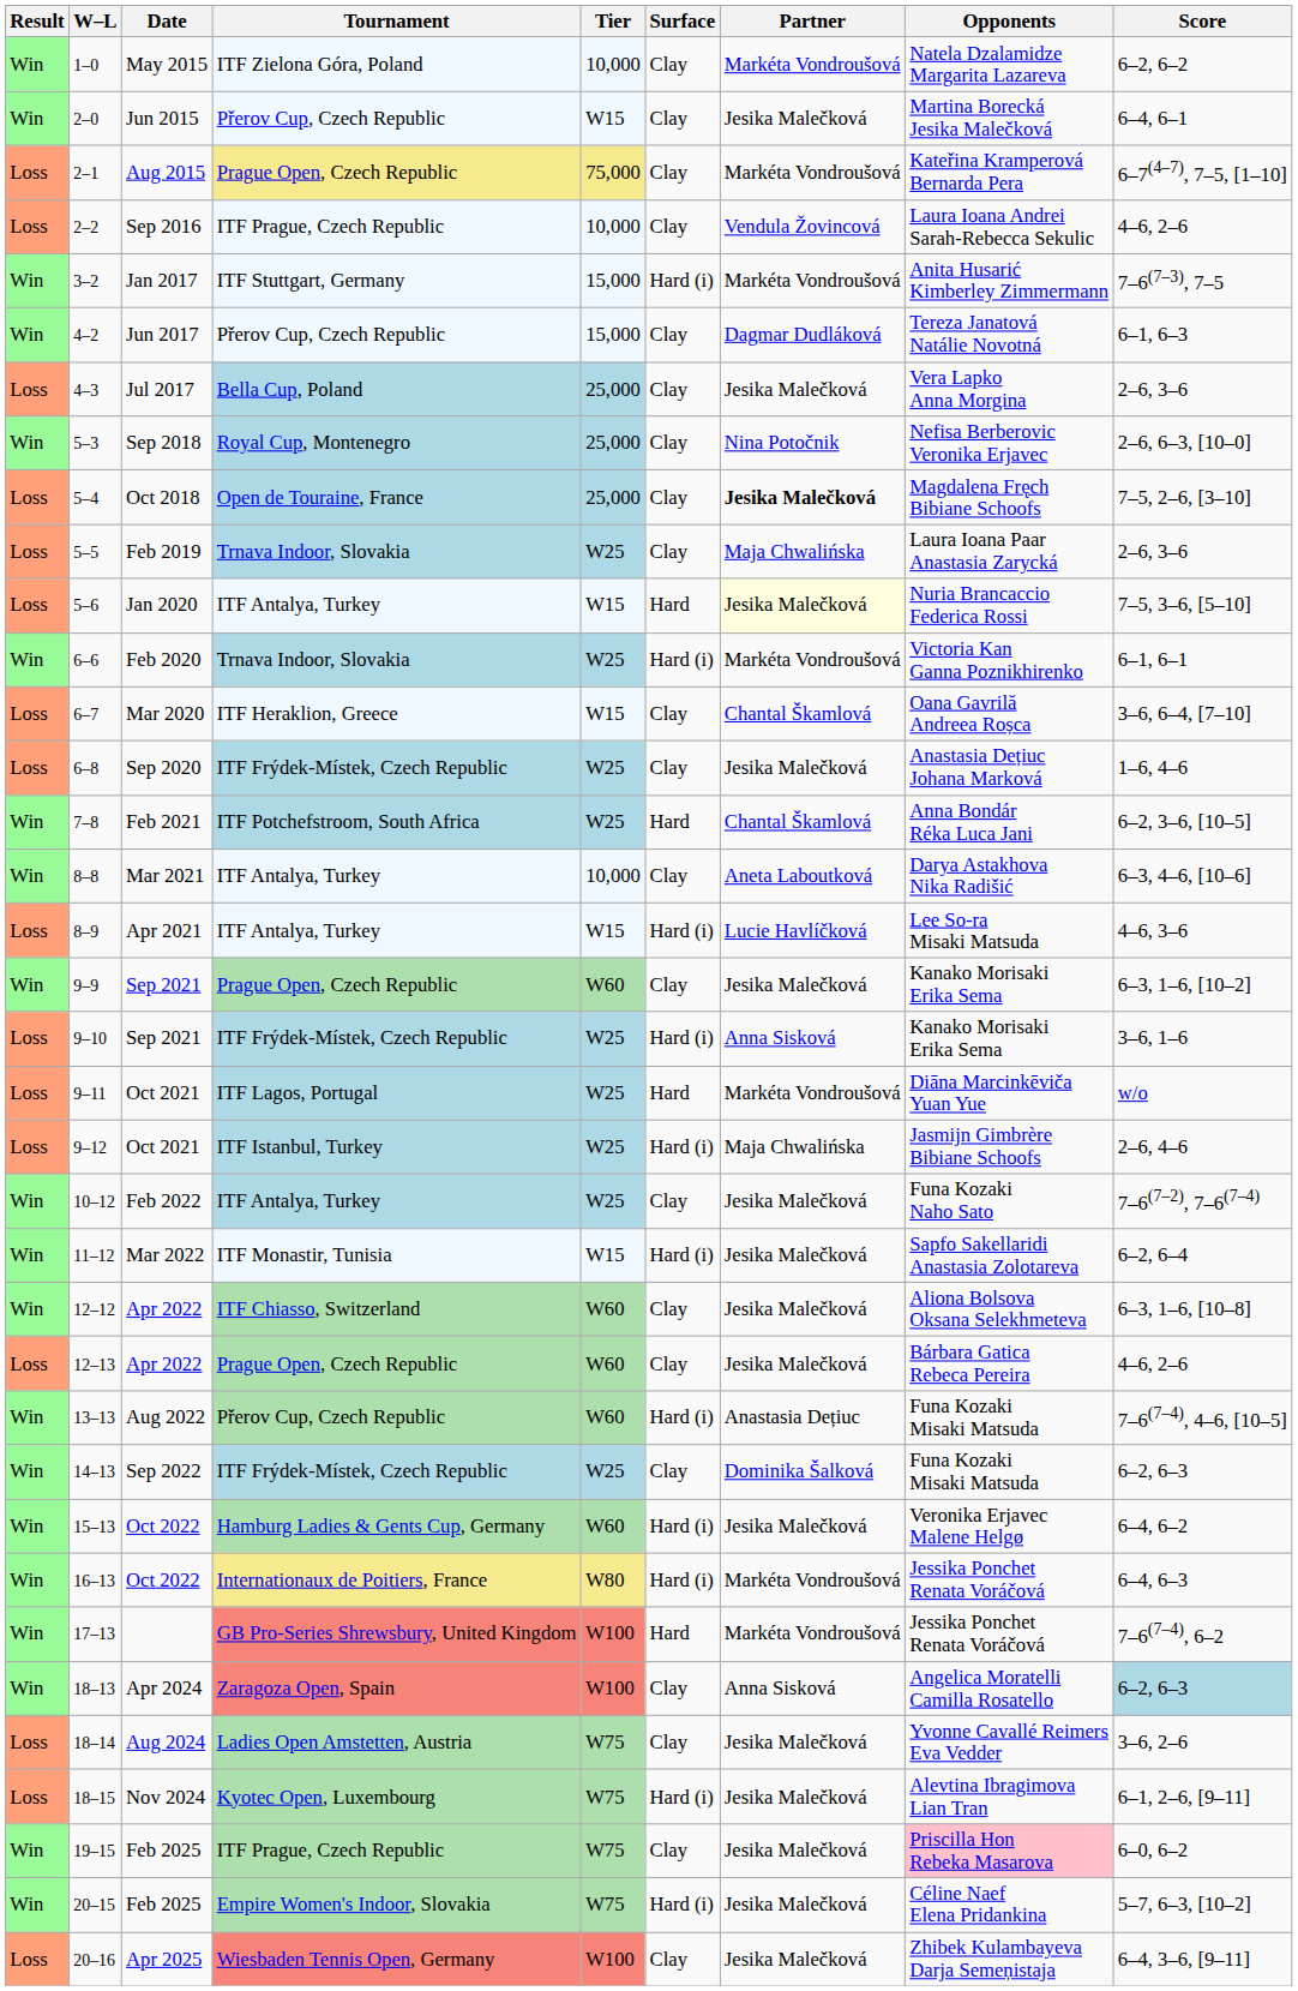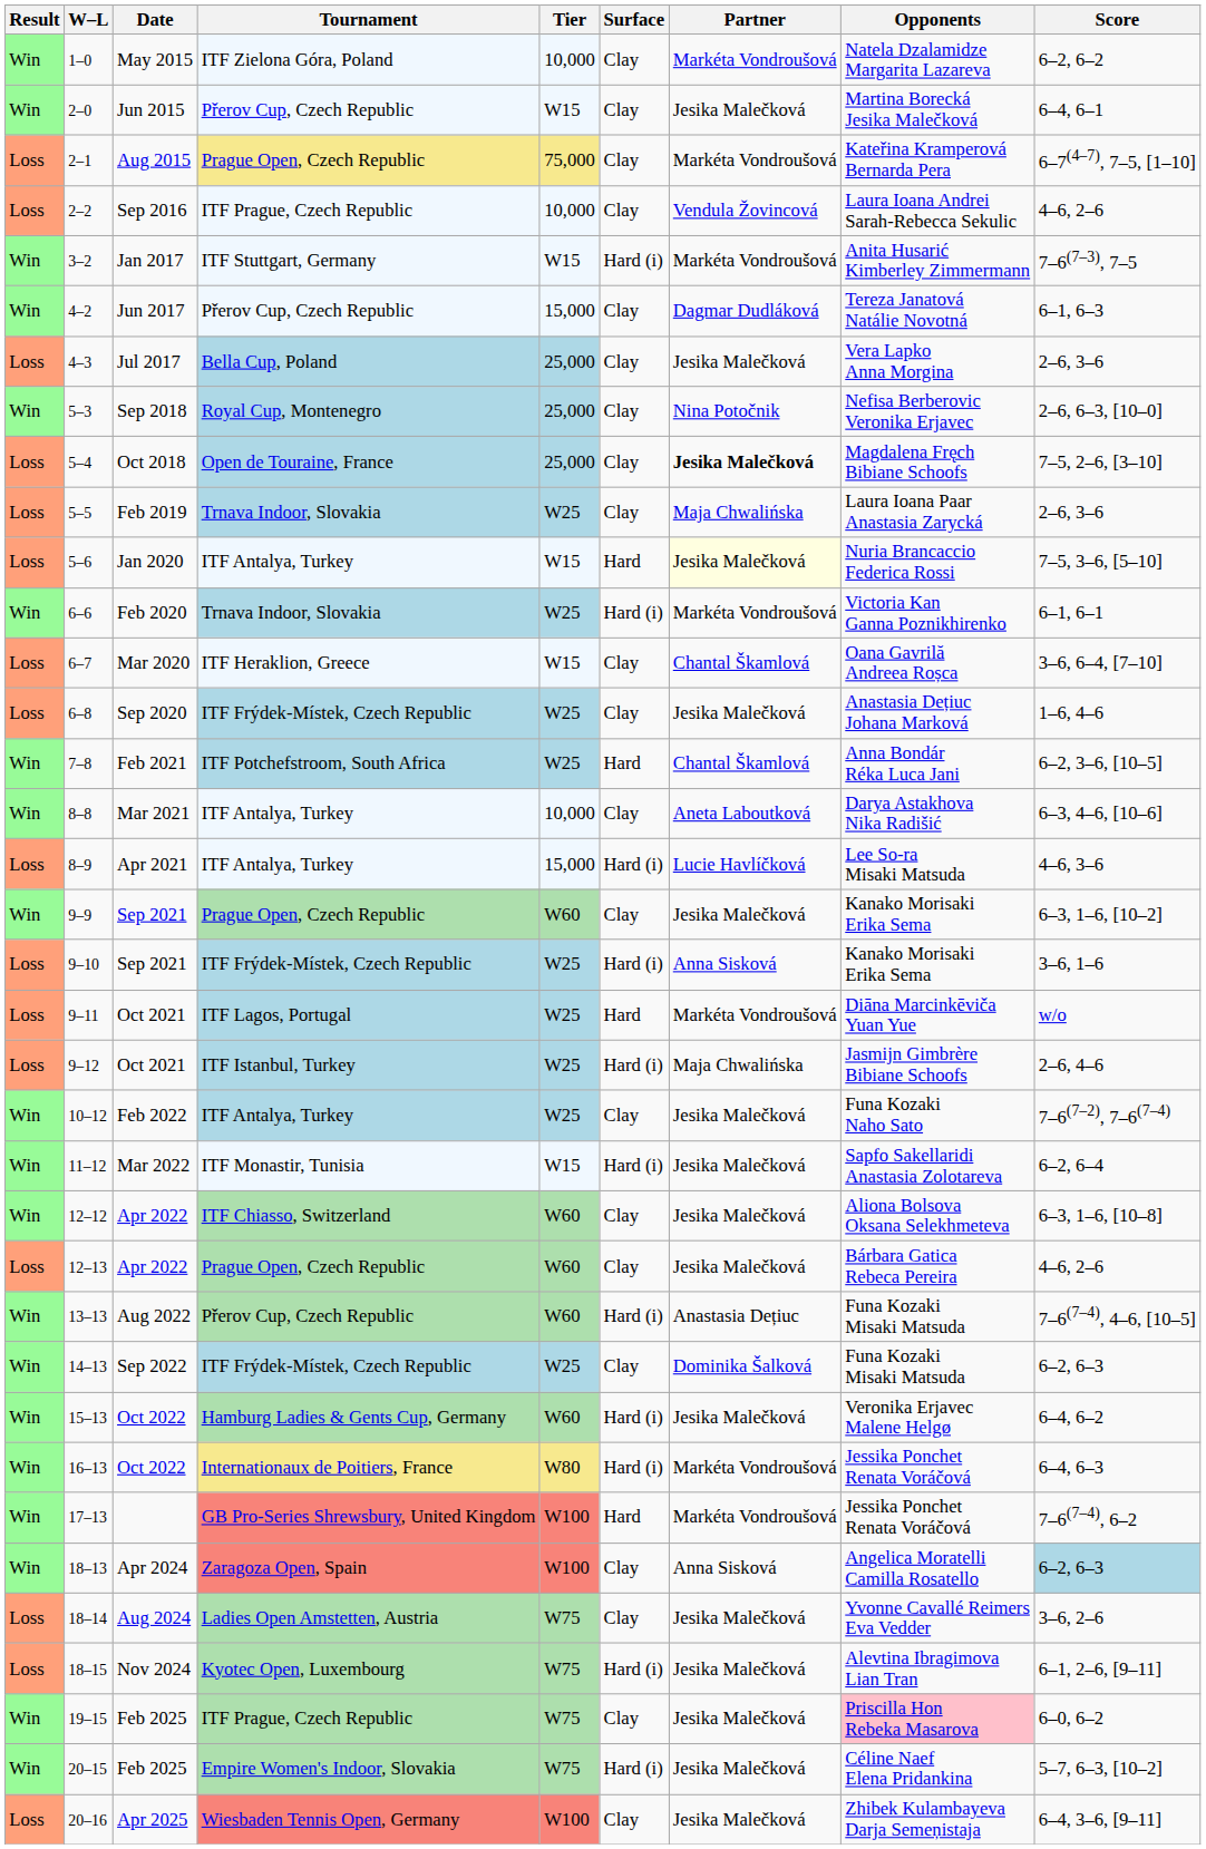 <table class="sortable wikitable">
 <tr>
 <th>Result</th>
 <th class="unsortable">W–L</th>
 <th>Date</th>
 <th>Tournament</th>
 <th>Tier</th>
 <th>Surface</th>
 <th>Partner</th>
 <th>Opponents</th>
 <th class="unsortable">Score</th>
 </tr>
 <tr>
 <td style="background:#98fb98;">Win</td>
 <td><small>1–0</small></td>
 <td>May 2015</td>
 <td style="background:#f0f8ff;">ITF Zielona Góra, Poland</td>
 <td style="background:#f0f8ff;">10,000</td>
 <td>Clay</td>
 <td> <a href='#'>Markéta Vondroušová</a></td>
 <td> <a href='#'>Natela Dzalamidze</a> <br>  <a href='#'>Margarita Lazareva</a></td>
 <td>6–2, 6–2</td>
 </tr>
 <tr>
 <td style="background:#98fb98;">Win</td>
 <td><small>2–0</small></td>
 <td>Jun 2015</td>
 <td style="background:#f0f8ff;"><a href='#'>Přerov Cup</a>, Czech Republic</td>
 <td style="background:#f0f8ff;">W15</td>
 <td>Clay</td>
 <td> Jesika Malečková</td>
 <td> <a href='#'>Martina Borecká</a> <br>  <a href='#'>Jesika Malečková</a></td>
 <td>6–4, 6–1</td>
 </tr>
 <tr>
 <td style="background:#ffa07a;">Loss</td>
 <td><small>2–1</small></td>
 <td><a href='#'>Aug 2015</a></td>
 <td style="background:#f7e98e;"><a href='#'>Prague Open</a>, Czech Republic</td>
 <td style="background:#f7e98e;">75,000</td>
 <td>Clay</td>
 <td> Markéta Vondroušová</td>
 <td> <a href='#'>Kateřina Kramperová</a> <br>  <a href='#'>Bernarda Pera</a></td>
 <td>6–7<sup>(4–7)</sup>, 7–5, [1–10]</td>
 </tr>
 <tr>
 <td style="background:#ffa07a;">Loss</td>
 <td><small>2–2</small></td>
 <td>Sep 2016</td>
 <td style="background:#f0f8ff;">ITF Prague, Czech Republic</td>
 <td style="background:#f0f8ff;">10,000</td>
 <td>Clay</td>
 <td> <a href='#'>Vendula Žovincová</a></td>
 <td> <a href='#'>Laura Ioana Andrei</a> <br>  Sarah-Rebecca Sekulic</td>
 <td>4–6, 2–6</td>
 </tr>
 <tr>
 <td style="background:#98fb98;">Win</td>
 <td><small>3–2</small></td>
 <td>Jan 2017</td>
 <td style="background:#f0f8ff;">ITF Stuttgart, Germany</td>
-<td style="background:#f0f8ff;">15,000</td>
+<td style="background:#f0f8ff;">W15</td>
 <td>Hard (i)</td>
 <td> Markéta Vondroušová</td>
 <td> <a href='#'>Anita Husarić</a> <br>  <a href='#'>Kimberley Zimmermann</a></td>
 <td>7–6<sup>(7–3)</sup>, 7–5</td>
 </tr>
 <tr>
 <td style="background:#98fb98;">Win</td>
 <td><small>4–2</small></td>
 <td>Jun 2017</td>
 <td style="background:#f0f8ff;">Přerov Cup, Czech Republic</td>
 <td style="background:#f0f8ff;">15,000</td>
 <td>Clay</td>
 <td> <a href='#'>Dagmar Dudláková</a></td>
 <td> <a href='#'>Tereza Janatová</a> <br>  <a href='#'>Natálie Novotná</a></td>
 <td>6–1, 6–3</td>
 </tr>
 <tr>
 <td style="background:#ffa07a;">Loss</td>
 <td><small>4–3</small></td>
 <td>Jul 2017</td>
 <td style="background:lightblue;"><a href='#'>Bella Cup</a>, Poland</td>
 <td style="background:lightblue;">25,000</td>
 <td>Clay</td>
 <td> Jesika Malečková</td>
 <td> <a href='#'>Vera Lapko</a> <br>  <a href='#'>Anna Morgina</a></td>
 <td>2–6, 3–6</td>
 </tr>
 <tr>
 <td style="background:#98fb98;">Win</td>
 <td><small>5–3</small></td>
 <td>Sep 2018</td>
 <td style="background:lightblue;"><a href='#'>Royal Cup</a>, Montenegro</td>
 <td style="background:lightblue;">25,000</td>
 <td>Clay</td>
 <td> <a href='#'>Nina Potočnik</a></td>
 <td> <a href='#'>Nefisa Berberovic</a> <br>  <a href='#'>Veronika Erjavec</a></td>
 <td>2–6, 6–3, [10–0]</td>
 </tr>
 <tr>
 <td style="background:#ffa07a;">Loss</td>
 <td><small>5–4</small></td>
 <td>Oct 2018</td>
 <td style="background:lightblue;"><a href='#'>Open de Touraine</a>, France</td>
 <td style="background:lightblue;">25,000</td>
 <td>Clay</td>
 <td><strong> Jesika Malečková</strong></td>
 <td> <a href='#'>Magdalena Fręch</a> <br>  <a href='#'>Bibiane Schoofs</a></td>
 <td>7–5, 2–6, [3–10]</td>
 </tr>
 <tr>
 <td style="background:#ffa07a;">Loss</td>
 <td><small>5–5</small></td>
 <td>Feb 2019</td>
 <td style="background:lightblue;"><a href='#'>Trnava Indoor</a>, Slovakia</td>
 <td style="background:lightblue;">W25</td>
 <td>Clay</td>
 <td> <a href='#'>Maja Chwalińska</a></td>
 <td> Laura Ioana Paar <br>  <a href='#'>Anastasia Zarycká</a></td>
 <td>2–6, 3–6</td>
 </tr>
 <tr>
 <td style="background:#ffa07a;">Loss</td>
 <td><small>5–6</small></td>
 <td>Jan 2020</td>
 <td style="background:#f0f8ff;">ITF Antalya, Turkey</td>
 <td style="background:#f0f8ff;">W15</td>
 <td>Hard</td>
 <td style="background: lightyellow;"> Jesika Malečková</td>
 <td> <a href='#'>Nuria Brancaccio</a> <br>  <a href='#'>Federica Rossi</a></td>
 <td>7–5, 3–6, [5–10]</td>
 </tr>
 <tr>
 <td style="background:#98fb98;">Win</td>
 <td><small>6–6</small></td>
 <td>Feb 2020</td>
 <td style="background:lightblue;">Trnava Indoor, Slovakia</td>
 <td style="background:lightblue;">W25</td>
 <td>Hard (i)</td>
 <td> Markéta Vondroušová</td>
 <td> <a href='#'>Victoria Kan</a> <br>  <a href='#'>Ganna Poznikhirenko</a></td>
 <td>6–1, 6–1</td>
 </tr>
 <tr>
 <td style="background:#ffa07a;">Loss</td>
 <td><small>6–7</small></td>
 <td>Mar 2020</td>
 <td style="background:#f0f8ff;">ITF Heraklion, Greece</td>
 <td style="background:#f0f8ff;">W15</td>
 <td>Clay</td>
 <td> <a href='#'>Chantal Škamlová</a></td>
 <td> <a href='#'>Oana Gavrilă</a> <br>  <a href='#'>Andreea Roșca</a></td>
 <td>3–6, 6–4, [7–10]</td>
 </tr>
 <tr>
 <td style="background:#ffa07a;">Loss</td>
 <td><small>6–8</small></td>
 <td>Sep 2020</td>
 <td style="background:lightblue;">ITF Frýdek-Místek, Czech Republic</td>
 <td style="background:lightblue;">W25</td>
 <td>Clay</td>
 <td> Jesika Malečková</td>
 <td> <a href='#'>Anastasia Dețiuc</a> <br>  <a href='#'>Johana Marková</a></td>
 <td>1–6, 4–6</td>
 </tr>
 <tr>
 <td style="background:#98fb98;">Win</td>
 <td><small>7–8</small></td>
 <td>Feb 2021</td>
 <td style="background:lightblue;">ITF Potchefstroom, South Africa</td>
 <td style="background:lightblue;">W25</td>
 <td>Hard</td>
 <td> <a href='#'>Chantal Škamlová</a></td>
 <td> <a href='#'>Anna Bondár</a> <br>  <a href='#'>Réka Luca Jani</a></td>
 <td>6–2, 3–6, [10–5]</td>
 </tr>
 <tr>
 <td style="background:#98fb98;">Win</td>
 <td><small>8–8</small></td>
 <td>Mar 2021</td>
 <td style="background:#f0f8ff;">ITF Antalya, Turkey</td>
 <td style="background:#f0f8ff;">10,000</td>
 <td>Clay</td>
 <td> <a href='#'>Aneta Laboutková</a></td>
 <td> <a href='#'>Darya Astakhova</a> <br>  <a href='#'>Nika Radišić</a></td>
 <td>6–3, 4–6, [10–6]</td>
 </tr>
 <tr>
 <td style="background:#ffa07a;">Loss</td>
 <td><small>8–9</small></td>
 <td>Apr 2021</td>
 <td style="background:#f0f8ff;">ITF Antalya, Turkey</td>
-<td style="background:#f0f8ff;">W15</td>
+<td style="background:#f0f8ff;">15,000</td>
 <td>Hard (i)</td>
 <td> <a href='#'>Lucie Havlíčková</a></td>
 <td> <a href='#'>Lee So-ra</a> <br>  Misaki Matsuda</td>
 <td>4–6, 3–6</td>
 </tr>
 <tr>
 <td style="background:#98fb98;">Win</td>
 <td><small>9–9</small></td>
 <td><a href='#'>Sep 2021</a></td>
 <td style="background:#addfad;"><a href='#'>Prague Open</a>, Czech Republic</td>
 <td style="background:#addfad;">W60</td>
 <td>Clay</td>
 <td> Jesika Malečková</td>
 <td> Kanako Morisaki <br>  <a href='#'>Erika Sema</a></td>
 <td>6–3, 1–6, [10–2]</td>
 </tr>
 <tr>
 <td style="background:#ffa07a;">Loss</td>
 <td><small>9–10</small></td>
 <td>Sep 2021</td>
 <td style="background:lightblue;">ITF Frýdek-Místek, Czech Republic</td>
 <td style="background:lightblue;">W25</td>
 <td>Hard (i)</td>
 <td> <a href='#'>Anna Sisková</a></td>
 <td> Kanako Morisaki  <br>  Erika Sema</td>
 <td>3–6, 1–6</td>
 </tr>
 <tr>
 <td style="background:#ffa07a;">Loss</td>
 <td><small>9–11</small></td>
 <td>Oct 2021</td>
 <td style="background:lightblue;">ITF Lagos, Portugal</td>
 <td style="background:lightblue;">W25</td>
 <td>Hard</td>
 <td> Markéta Vondroušová</td>
 <td> <a href='#'>Diāna Marcinkēviča</a> <br>  <a href='#'>Yuan Yue</a></td>
 <td><a href='#'>w/o</a></td>
 </tr>
 <tr>
 <td style="background:#ffa07a;">Loss</td>
 <td><small>9–12</small></td>
 <td>Oct 2021</td>
 <td style="background:lightblue;">ITF Istanbul, Turkey</td>
 <td style="background:lightblue;">W25</td>
 <td>Hard (i)</td>
 <td> Maja Chwalińska</td>
 <td> <a href='#'>Jasmijn Gimbrère</a> <br>  <a href='#'>Bibiane Schoofs</a></td>
 <td>2–6, 4–6</td>
 </tr>
 <tr>
 <td style="background:#98fb98;">Win</td>
 <td><small>10–12</small></td>
 <td>Feb 2022</td>
 <td style="background:lightblue;">ITF Antalya, Turkey</td>
 <td style="background:lightblue;">W25</td>
 <td>Clay</td>
 <td> Jesika Malečková</td>
 <td> Funa Kozaki <br>  <a href='#'>Naho Sato</a></td>
 <td>7–6<sup>(7–2)</sup>, 7–6<sup>(7–4)</sup></td>
 </tr>
 <tr>
 <td style="background:#98fb98;">Win</td>
 <td><small>11–12</small></td>
 <td>Mar 2022</td>
 <td style="background:#f0f8ff;">ITF Monastir, Tunisia</td>
 <td style="background:#f0f8ff;">W15</td>
 <td>Hard (i)</td>
 <td> Jesika Malečková</td>
 <td> <a href='#'>Sapfo Sakellaridi</a> <br>  <a href='#'>Anastasia Zolotareva</a></td>
 <td>6–2, 6–4</td>
 </tr>
 <tr>
 <td style="background:#98fb98;">Win</td>
 <td><small>12–12</small></td>
 <td><a href='#'>Apr 2022</a></td>
 <td style="background:#addfad;"><a href='#'>ITF Chiasso</a>, Switzerland</td>
 <td style="background:#addfad;">W60</td>
 <td>Clay</td>
 <td> Jesika Malečková</td>
 <td> <a href='#'>Aliona Bolsova</a> <br>  <a href='#'>Oksana Selekhmeteva</a></td>
 <td>6–3, 1–6, [10–8]</td>
 </tr>
 <tr>
 <td style="background:#ffa07a;">Loss</td>
 <td><small>12–13</small></td>
 <td><a href='#'>Apr 2022</a></td>
 <td style="background:#addfad;"><a href='#'>Prague Open</a>, Czech Republic</td>
 <td style="background:#addfad;">W60</td>
 <td>Clay</td>
 <td> Jesika Malečková</td>
 <td> <a href='#'>Bárbara Gatica</a> <br>  <a href='#'>Rebeca Pereira</a></td>
 <td>4–6, 2–6</td>
 </tr>
 <tr>
 <td style="background:#98fb98;">Win</td>
 <td><small>13–13</small></td>
 <td>Aug 2022</td>
 <td style="background:#addfad;">Přerov Cup, Czech Republic</td>
 <td style="background:#addfad;">W60</td>
 <td>Hard (i)</td>
 <td> Anastasia Dețiuc</td>
 <td> Funa Kozaki <br>  Misaki Matsuda</td>
 <td>7–6<sup>(7–4)</sup>, 4–6, [10–5]</td>
 </tr>
 <tr>
 <td style="background:#98fb98;">Win</td>
 <td><small>14–13</small></td>
 <td>Sep 2022</td>
 <td style="background:lightblue;">ITF Frýdek-Místek, Czech Republic</td>
 <td style="background:lightblue;">W25</td>
 <td>Clay</td>
 <td> <a href='#'>Dominika Šalková</a></td>
 <td> Funa Kozaki <br>  Misaki Matsuda</td>
 <td>6–2, 6–3</td>
 </tr>
 <tr>
 <td style="background:#98fb98;">Win</td>
 <td><small>15–13</small></td>
 <td><a href='#'>Oct 2022</a></td>
 <td style="background:#addfad;"><a href='#'>Hamburg Ladies & Gents Cup</a>, Germany</td>
 <td style="background:#addfad;">W60</td>
 <td>Hard (i)</td>
 <td> Jesika Malečková</td>
 <td> Veronika Erjavec <br>  <a href='#'>Malene Helgø</a></td>
 <td>6–4, 6–2</td>
 </tr>
 <tr>
 <td style="background:#98fb98;">Win</td>
 <td><small>16–13</small></td>
 <td><a href='#'>Oct 2022</a></td>
 <td style="background:#f7e98e;"><a href='#'>Internationaux de Poitiers</a>, France</td>
 <td style="background:#f7e98e;">W80</td>
 <td>Hard (i)</td>
 <td> Markéta Vondroušová</td>
 <td> <a href='#'>Jessika Ponchet</a> <br>  <a href='#'>Renata Voráčová</a></td>
 <td>6–4, 6–3</td>
 </tr>
 <tr>
 <td style="background:#98fb98;">Win</td>
 <td><small>17–13</small></td>
 <td><a href='#'></a></td>
 <td style="background:#f88379;"><a href='#'>GB Pro-Series Shrewsbury</a>, United Kingdom</td>
 <td style="background:#f88379;">W100</td>
 <td>Hard</td>
 <td> Markéta Vondroušová</td>
 <td> Jessika Ponchet <br>  Renata Voráčová</td>
 <td>7–6<sup>(7–4)</sup>, 6–2</td>
 </tr>
 <tr>
 <td style="background:#98fb98;">Win</td>
 <td><small>18–13</small></td>
 <td>Apr 2024</td>
 <td style="background:#f88379;"><a href='#'>Zaragoza Open</a>, Spain</td>
 <td style="background:#f88379;">W100</td>
 <td>Clay</td>
 <td> Anna Sisková</td>
 <td> <a href='#'>Angelica Moratelli</a> <br>  <a href='#'>Camilla Rosatello</a></td>
 <td style="background: lightblue;">6–2, 6–3</td>
 </tr>
 <tr>
 <td style=background:#ffa07a;>Loss</td>
 <td><small>18–14</small></td>
 <td><a href='#'>Aug 2024</a></td>
 <td style="background:#addfad"><a href='#'>Ladies Open Amstetten</a>, Austria</td>
 <td style="background:#addfad">W75</td>
 <td>Clay</td>
 <td> Jesika Malečková</td>
 <td> <a href='#'>Yvonne Cavallé Reimers</a> <br>  <a href='#'>Eva Vedder</a></td>
 <td>3–6, 2–6</td>
 </tr>
 <tr>
 <td style=background:#ffa07a;>Loss</td>
 <td><small>18–15</small></td>
 <td>Nov 2024</td>
 <td style="background:#addfad"><a href='#'>Kyotec Open</a>, Luxembourg</td>
 <td style="background:#addfad">W75</td>
 <td>Hard (i)</td>
 <td> Jesika Malečková</td>
 <td> <a href='#'>Alevtina Ibragimova</a> <br>  <a href='#'>Lian Tran</a></td>
 <td>6–1, 2–6, [9–11]</td>
 </tr>
 <tr>
 <td style=background:#98FB98;>Win</td>
 <td><small>19–15</small></td>
 <td>Feb 2025</td>
 <td style=background:#addfad>ITF Prague, Czech Republic</td>
 <td style=background:#addfad>W75</td>
 <td>Clay</td>
 <td> Jesika Malečková</td>
 <td style="background: pink;"> <a href='#'>Priscilla Hon</a> <br>  <a href='#'>Rebeka Masarova</a></td>
 <td>6–0, 6–2</td>
 </tr>
 <tr>
 <td style=background:#98FB98;>Win</td>
 <td><small>20–15</small></td>
 <td>Feb 2025</td>
 <td style=background:#addfad><a href='#'>Empire Women's Indoor</a>, Slovakia</td>
 <td style=background:#addfad>W75</td>
 <td>Hard (i)</td>
 <td> Jesika Malečková</td>
 <td> <a href='#'>Céline Naef</a> <br>  <a href='#'>Elena Pridankina</a></td>
 <td>5–7, 6–3, [10–2]</td>
 </tr>
 <tr>
 <td style="background:#ffa07a;">Loss</td>
 <td><small>20–16</small></td>
 <td><a href='#'>Apr 2025</a></td>
 <td bgcolor="#f88379"><a href='#'>Wiesbaden Tennis Open</a>, Germany</td>
 <td bgcolor="#f88379">W100</td>
 <td>Clay</td>
 <td> Jesika Malečková</td>
 <td> <a href='#'>Zhibek Kulambayeva</a> <br>  <a href='#'>Darja Semeņistaja</a></td>
 <td>6–4, 3–6, [9–11]</td>
 </tr>
 </table>
